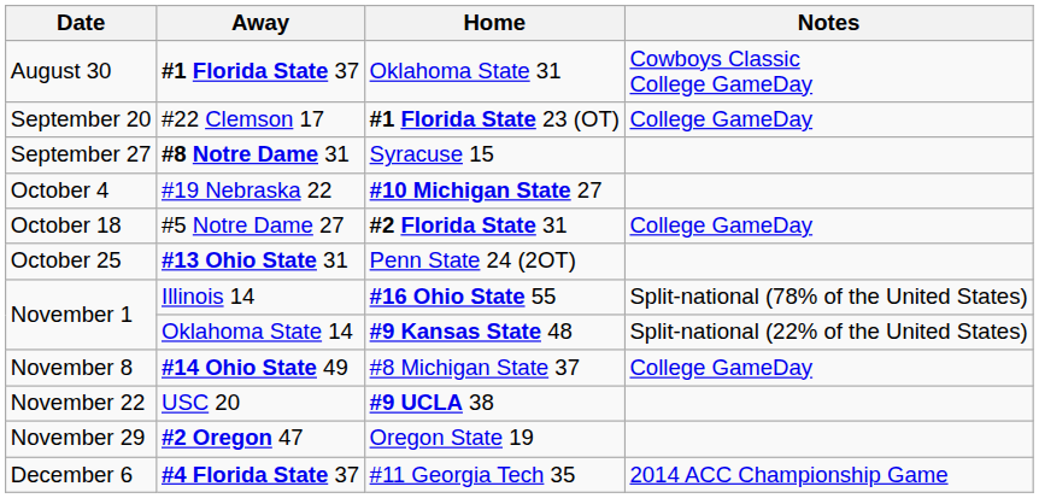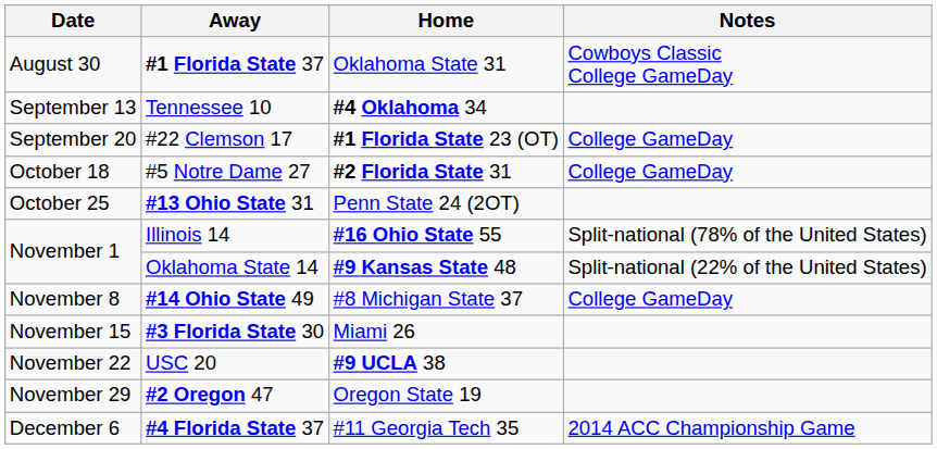 <table class="wikitable sortable">
 <tr>
 <th>Date</th>
 <th>Away</th>
 <th>Home</th>
 <th>Notes</th>
 </tr>
 <tr>
 <td>August 30</td>
 <td><strong>#1 <a href='#'>Florida State</a></strong> 37</td>
 <td><a href='#'>Oklahoma State</a> 31</td>
 <td><a href='#'>Cowboys Classic</a><br><a href='#'>College GameDay</a></td>
 </tr>
 <tr>
+<td>September 13</td>
+<td><a href='#'>Tennessee</a> 10</td>
+<td><strong>#4 <a href='#'>Oklahoma</a></strong> 34</td>
+<td></td>
+</tr>
+<tr>
 <td>September 20</td>
 <td>#22 <a href='#'>Clemson</a> 17</td>
 <td><strong>#1 <a href='#'>Florida State</a></strong> 23 (OT)</td>
 <td><a href='#'>College GameDay</a></td>
-</tr>
-<tr>
-<td>September 27</td>
-<td><strong>#8 <a href='#'>Notre Dame</a></strong> 31</td>
-<td><a href='#'>Syracuse</a> 15</td>
-<td></td>
-</tr>
-<tr>
-<td>October 4</td>
-<td><a href='#'>#19 Nebraska</a> 22</td>
-<td><strong><a href='#'>#10 Michigan State</a></strong> 27</td>
-<td></td>
 </tr>
 <tr>
 <td>October 18</td>
 <td>#5 <a href='#'>Notre Dame</a> 27</td>
 <td><strong>#2 <a href='#'>Florida State</a></strong> 31</td>
 <td><a href='#'>College GameDay</a></td>
 </tr>
 <tr>
 <td>October 25</td>
 <td><strong><a href='#'>#13 Ohio State</a></strong> 31</td>
 <td><a href='#'>Penn State</a> 24 (2OT)</td>
 <td></td>
 </tr>
 <tr>
 <td rowspan="2">November 1</td>
 <td><a href='#'>Illinois</a> 14</td>
 <td><strong><a href='#'>#16 Ohio State</a></strong> 55</td>
 <td>Split-national (78% of the United States)</td>
 </tr>
 <tr>
 <td><a href='#'>Oklahoma State</a> 14</td>
 <td><strong><a href='#'>#9 Kansas State</a></strong> 48</td>
 <td>Split-national (22% of the United States)</td>
 </tr>
 <tr>
 <td>November 8</td>
 <td><strong><a href='#'>#14 Ohio State</a></strong> 49</td>
 <td><a href='#'>#8 Michigan State</a> 37</td>
 <td><a href='#'>College GameDay</a></td>
 </tr>
 <tr>
+<td>November 15</td>
+<td><strong><a href='#'>#3 Florida State</a></strong> 30</td>
+<td><a href='#'>Miami</a> 26</td>
+<td></td>
+</tr>
+<tr>
 <td>November 22</td>
 <td><a href='#'>USC</a> 20</td>
 <td><strong><a href='#'>#9 UCLA</a></strong> 38</td>
 <td></td>
 </tr>
 <tr>
 <td>November 29</td>
 <td><strong><a href='#'>#2 Oregon</a></strong> 47</td>
 <td><a href='#'>Oregon State</a> 19</td>
 <td></td>
 </tr>
 <tr>
 <td>December 6</td>
 <td><strong><a href='#'>#4 Florida State</a></strong> 37</td>
 <td><a href='#'>#11 Georgia Tech</a> 35</td>
 <td><a href='#'>2014 ACC Championship Game</a></td>
 </tr>
 </table>
